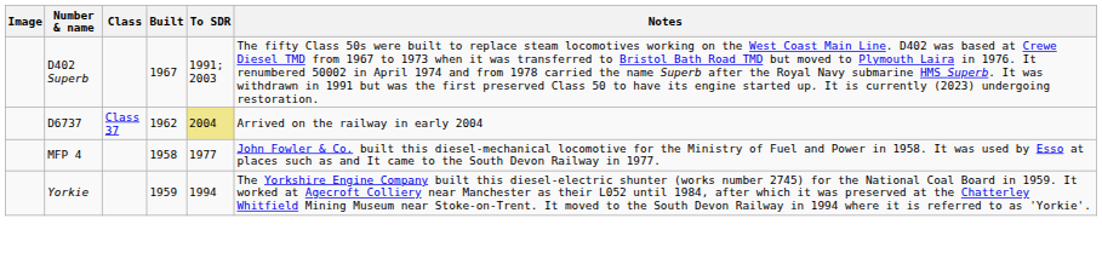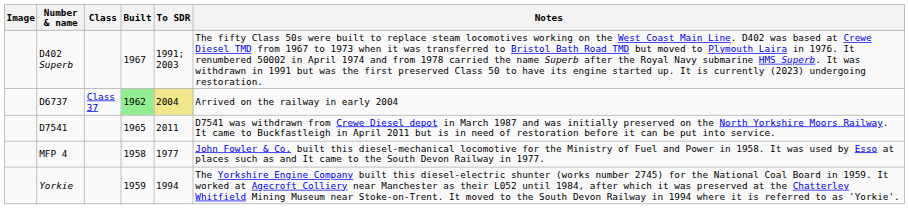 <table class="wikitable sortable">
 <tr>
 <th class="unsortable">Image</th>
 <th>Number & name</th>
 <th>Class</th>
 <th>Built</th>
 <th>To SDR</th>
 <th class="unsortable">Notes</th>
 </tr>
 <tr>
 <td></td>
 <td data-sort-value="D0402">D402 <em>Superb</em></td>
 <td></td>
 <td>1967</td>
 <td>1991; 2003</td>
 <td>The fifty Class 50s were built to replace steam locomotives working on the <a href='#'>West Coast Main Line</a>. D402 was based at <a href='#'>Crewe Diesel TMD</a> from 1967 to 1973 when it was transferred to <a href='#'>Bristol Bath Road TMD</a> but moved to <a href='#'>Plymouth Laira</a> in 1976. It renumbered 50002 in April 1974 and from 1978 carried the name <em>Superb</em> after the Royal Navy submarine <a href='#'>HMS <em>Superb</em></a>. It was withdrawn in 1991 but was the first preserved Class 50 to have its engine started up. It is currently (2023) undergoing restoration.</td>
 </tr>
 <tr>
 <td></td>
 <td>D6737</td>
 <td><a href='#'>Class 37</a></td>
-<td>1962</td>
+<td style="background: lightgreen;">1962</td>
 <td style="background: khaki;">2004</td>
 <td>Arrived on the railway in early 2004 </td>
+</tr>
+<tr>
+<td></td>
+<td>D7541</td>
+<td></td>
+<td>1965</td>
+<td>2011</td>
+<td>D7541 was withdrawn from <a href='#'>Crewe Diesel depot</a> in March 1987 and was initially preserved on the <a href='#'>North Yorkshire Moors Railway</a>. It came to Buckfastleigh in April 2011 but is in need of restoration before it can be put into service.</td>
 </tr>
 <tr>
 <td></td>
 <td>MFP 4</td>
 <td></td>
 <td>1958</td>
 <td>1977</td>
 <td><a href='#'>John Fowler & Co.</a> built this diesel-mechanical locomotive for the Ministry of Fuel and Power in 1958. It was used by <a href='#'>Esso</a> at places such as  and  It came to the South Devon Railway in 1977.</td>
 </tr>
 <tr>
 <td></td>
 <td><em>Yorkie</em></td>
 <td></td>
 <td>1959</td>
 <td>1994</td>
 <td>The <a href='#'>Yorkshire Engine Company</a> built this diesel-electric shunter (works number 2745) for the National Coal Board in 1959. It worked at <a href='#'>Agecroft Colliery</a> near Manchester as their L052 until 1984, after which it was preserved at the <a href='#'>Chatterley Whitfield</a> Mining Museum near Stoke-on-Trent. It moved to the South Devon Railway in 1994 where it is referred to as 'Yorkie'.</td>
 </tr>
 </table>
